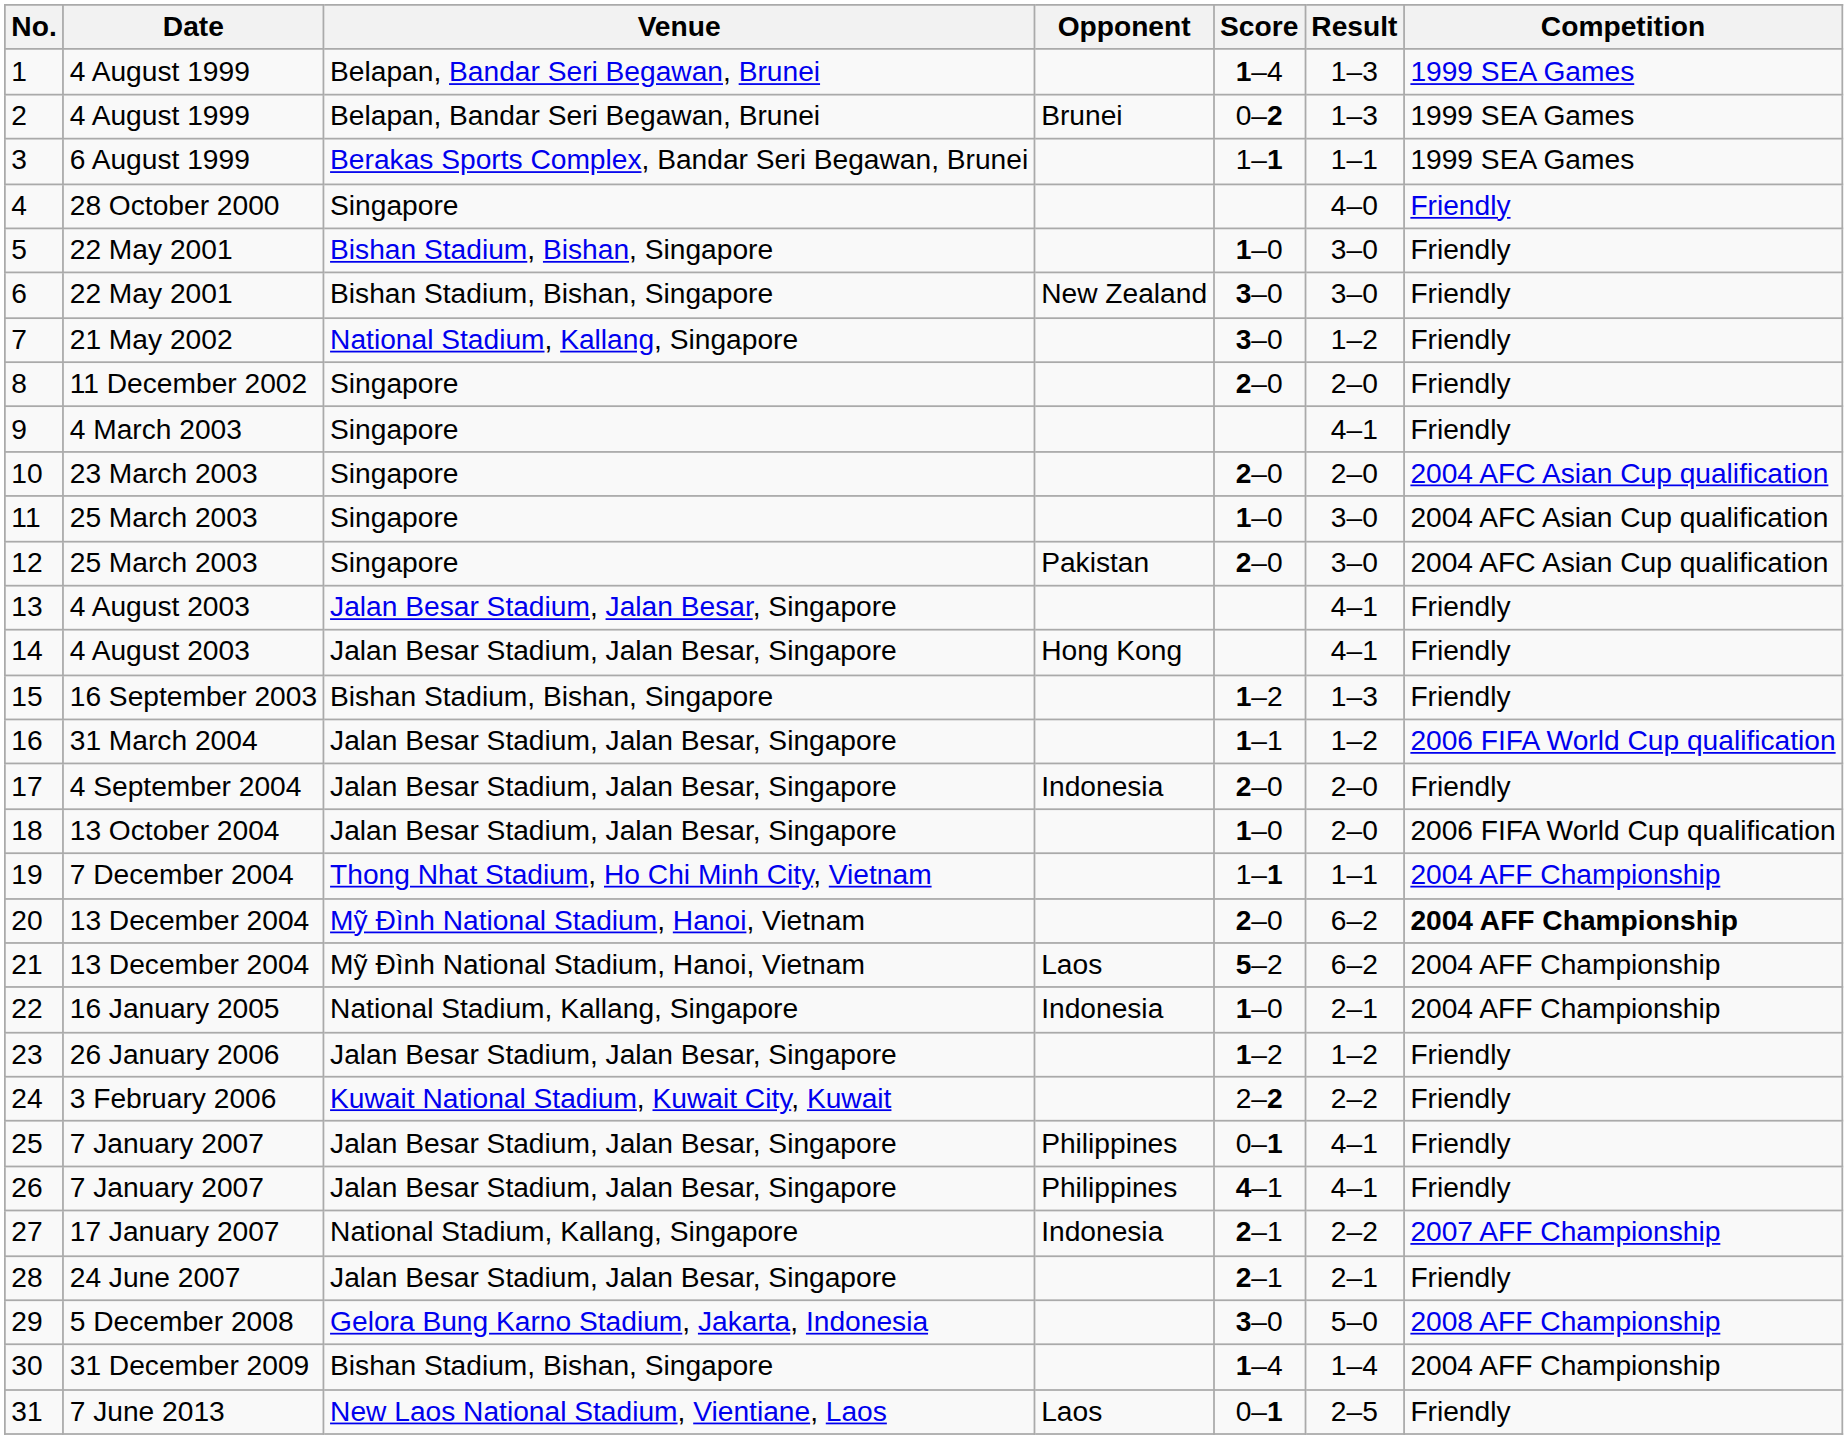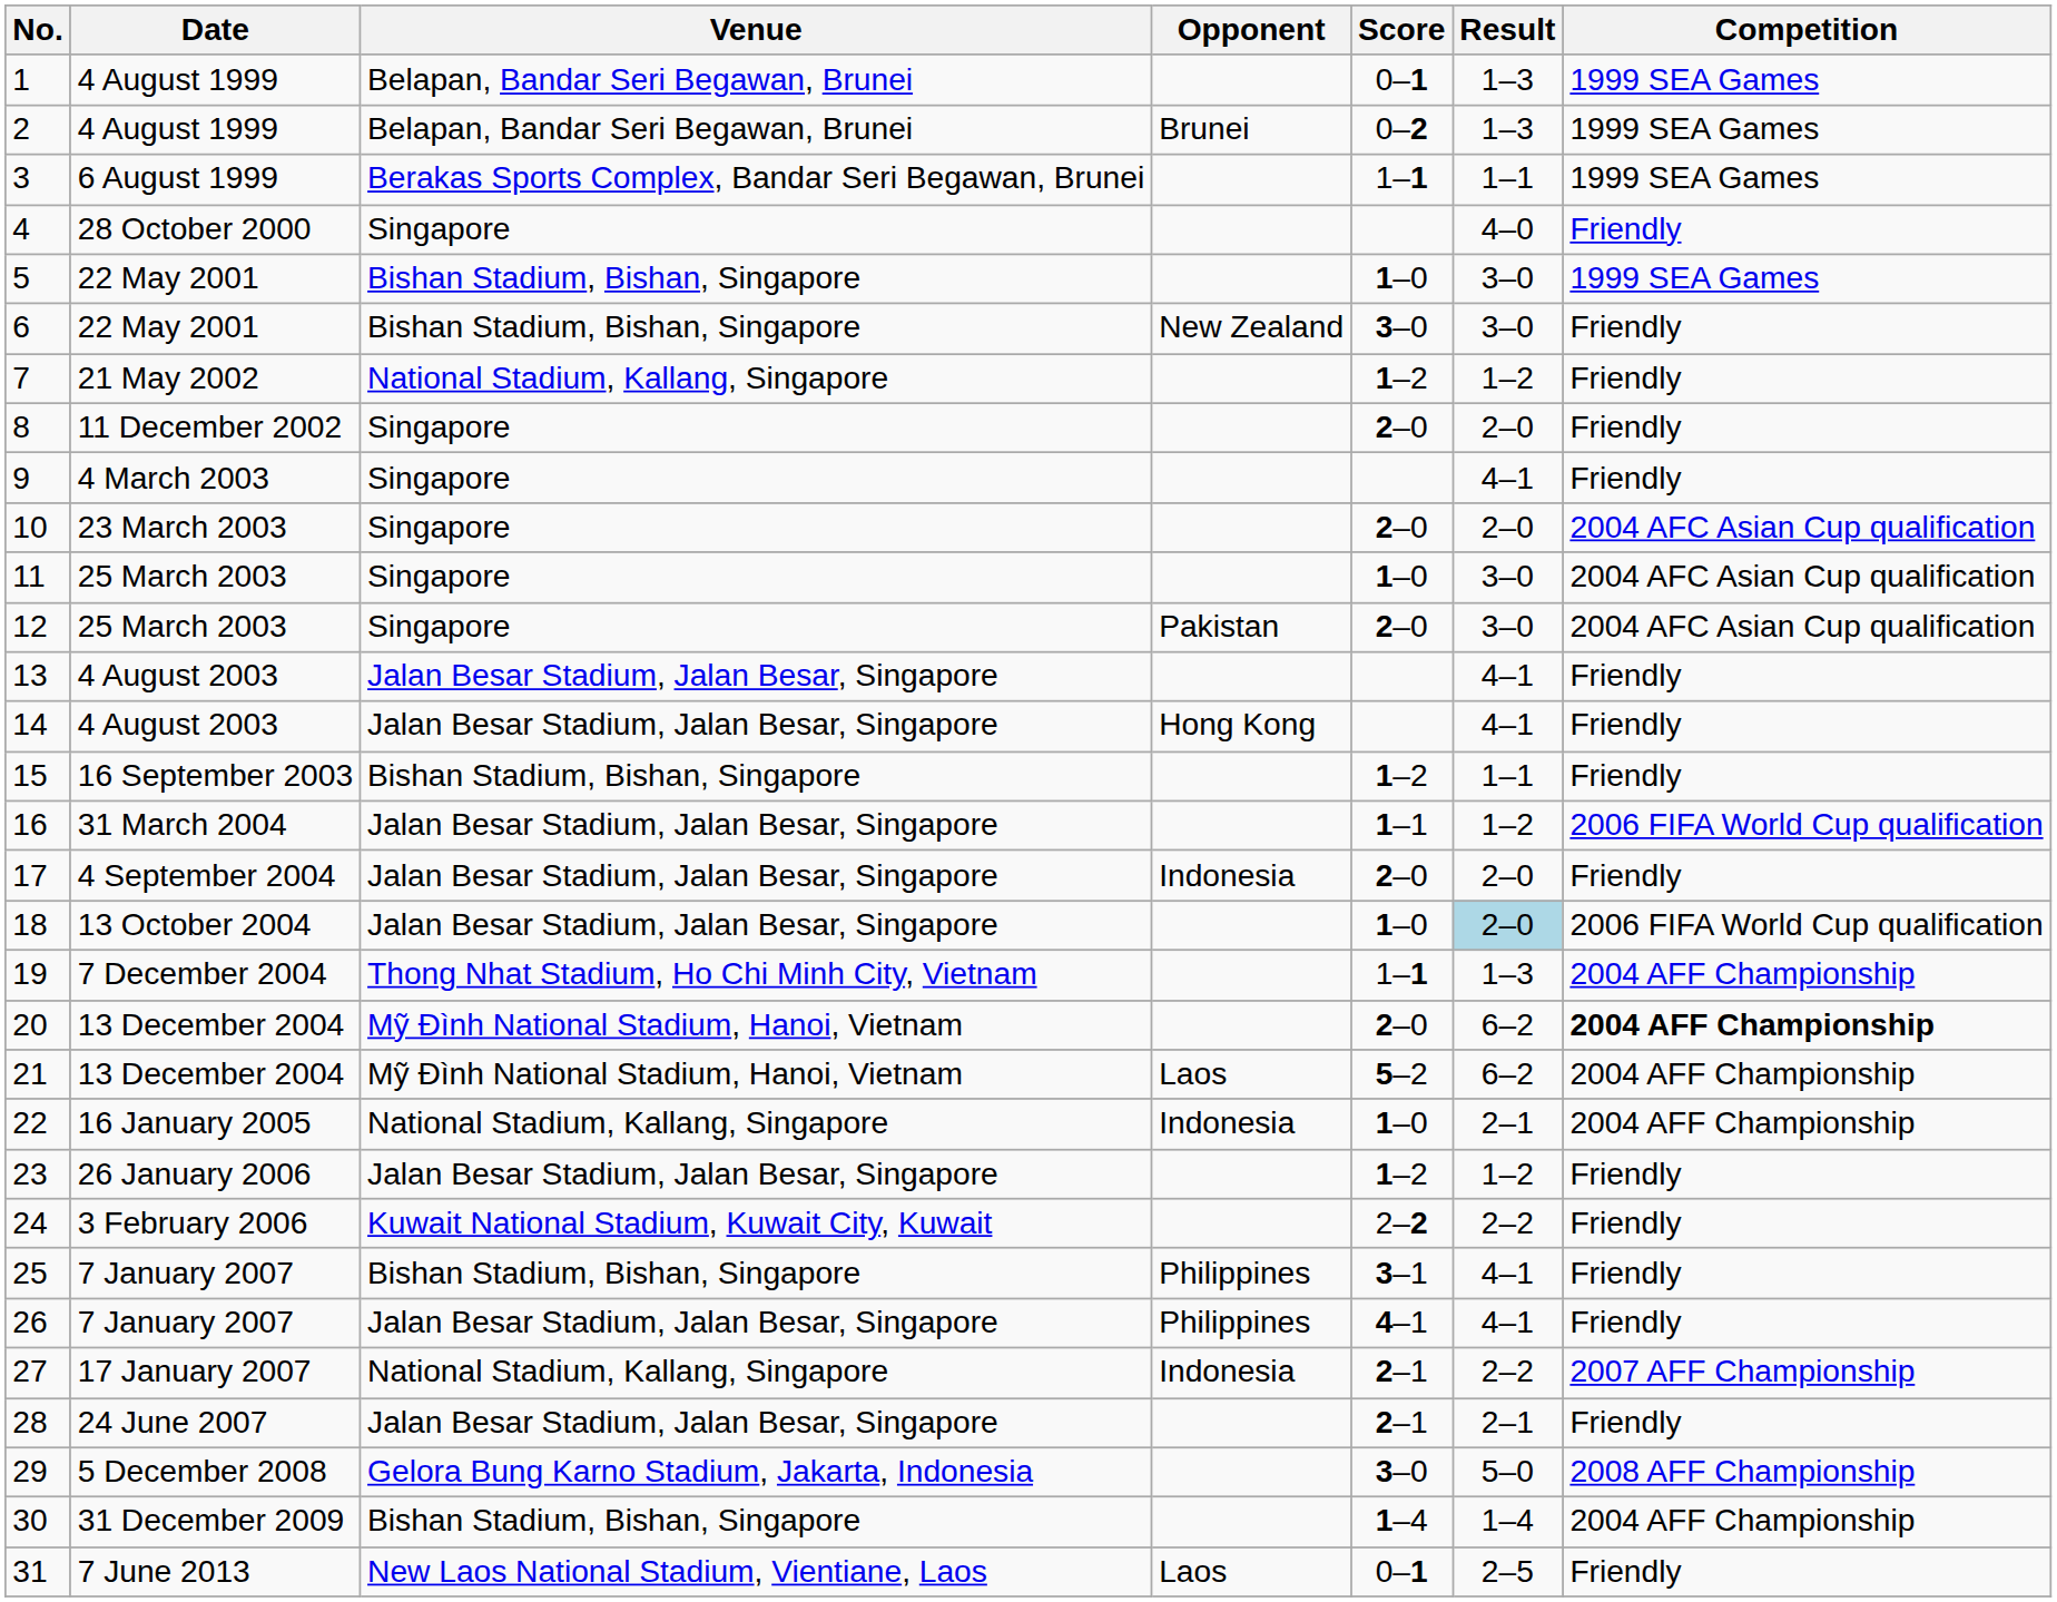 <table class="wikitable">
 <tr>
 <th>No.</th>
 <th>Date</th>
 <th>Venue</th>
 <th>Opponent</th>
 <th>Score</th>
 <th>Result</th>
 <th>Competition</th>
 </tr>
 <tr>
 <td>1</td>
 <td>4 August 1999</td>
 <td>Belapan, <a href='#'>Bandar Seri Begawan</a>, <a href='#'>Brunei</a></td>
 <td></td>
-<td align=center><strong>1</strong>–4</td>
+<td align=center>0–<strong>1</strong></td>
 <td align=center>1–3</td>
 <td><a href='#'>1999 SEA Games</a></td>
 </tr>
 <tr>
 <td>2</td>
 <td>4 August 1999</td>
 <td>Belapan, Bandar Seri Begawan, Brunei</td>
 <td> Brunei</td>
 <td align=center>0–<strong>2</strong></td>
 <td align=center>1–3</td>
 <td>1999 SEA Games</td>
 </tr>
 <tr>
 <td>3</td>
 <td>6 August 1999</td>
 <td><a href='#'>Berakas Sports Complex</a>, Bandar Seri Begawan, Brunei</td>
 <td></td>
 <td align=center>1–<strong>1</strong></td>
 <td align=center>1–1</td>
 <td>1999 SEA Games</td>
 </tr>
 <tr>
 <td>4</td>
 <td>28 October 2000</td>
 <td>Singapore</td>
 <td></td>
 <td></td>
 <td align=center>4–0</td>
 <td><a href='#'>Friendly</a></td>
 </tr>
 <tr>
 <td>5</td>
 <td>22 May 2001</td>
 <td><a href='#'>Bishan Stadium</a>, <a href='#'>Bishan</a>, Singapore</td>
 <td></td>
 <td align=center><strong>1</strong>–0</td>
 <td align=center>3–0</td>
-<td>Friendly</td>
+<td><a href='#'>1999 SEA Games</a></td>
 </tr>
 <tr>
 <td>6</td>
 <td>22 May 2001</td>
 <td>Bishan Stadium, Bishan, Singapore</td>
 <td> New Zealand</td>
 <td align=center><strong>3</strong>–0</td>
 <td align=center>3–0</td>
 <td>Friendly</td>
 </tr>
 <tr>
 <td>7</td>
 <td>21 May 2002</td>
 <td><a href='#'>National Stadium</a>, <a href='#'>Kallang</a>, Singapore</td>
 <td></td>
-<td align=center><strong>3</strong>–0</td>
+<td align=center><strong>1</strong>–2</td>
 <td align=center>1–2</td>
 <td>Friendly</td>
 </tr>
 <tr>
 <td>8</td>
 <td>11 December 2002</td>
 <td>Singapore</td>
 <td></td>
 <td align=center><strong>2</strong>–0</td>
 <td align=center>2–0</td>
 <td>Friendly</td>
 </tr>
 <tr>
 <td>9</td>
 <td>4 March 2003</td>
 <td>Singapore</td>
 <td></td>
 <td></td>
 <td align=center>4–1</td>
 <td>Friendly</td>
 </tr>
 <tr>
 <td>10</td>
 <td>23 March 2003</td>
 <td>Singapore</td>
 <td></td>
 <td align=center><strong>2</strong>–0</td>
 <td align=center>2–0</td>
 <td><a href='#'>2004 AFC Asian Cup qualification</a></td>
 </tr>
 <tr>
 <td>11</td>
 <td>25 March 2003</td>
 <td>Singapore</td>
 <td></td>
 <td align=center><strong>1</strong>–0</td>
 <td align=center>3–0</td>
 <td>2004 AFC Asian Cup qualification</td>
 </tr>
 <tr>
 <td>12</td>
 <td>25 March 2003</td>
 <td>Singapore</td>
 <td> Pakistan</td>
 <td align=center><strong>2</strong>–0</td>
 <td align=center>3–0</td>
 <td>2004 AFC Asian Cup qualification</td>
 </tr>
 <tr>
 <td>13</td>
 <td>4 August 2003</td>
 <td><a href='#'>Jalan Besar Stadium</a>, <a href='#'>Jalan Besar</a>, Singapore</td>
 <td></td>
 <td></td>
 <td align=center>4–1</td>
 <td>Friendly</td>
 </tr>
 <tr>
 <td>14</td>
 <td>4 August 2003</td>
 <td>Jalan Besar Stadium, Jalan Besar, Singapore</td>
 <td> Hong Kong</td>
 <td></td>
 <td align=center>4–1</td>
 <td>Friendly</td>
 </tr>
 <tr>
 <td>15</td>
 <td>16 September 2003</td>
 <td>Bishan Stadium, Bishan, Singapore</td>
 <td></td>
 <td align=center><strong>1</strong>–2</td>
-<td align=center>1–3</td>
+<td align=center>1–1</td>
 <td>Friendly</td>
 </tr>
 <tr>
 <td>16</td>
 <td>31 March 2004</td>
 <td>Jalan Besar Stadium, Jalan Besar, Singapore</td>
 <td></td>
 <td align=center><strong>1</strong>–1</td>
 <td align=center>1–2</td>
 <td><a href='#'>2006 FIFA World Cup qualification</a></td>
 </tr>
 <tr>
 <td>17</td>
 <td>4 September 2004</td>
 <td>Jalan Besar Stadium, Jalan Besar, Singapore</td>
 <td> Indonesia</td>
 <td align=center><strong>2</strong>–0</td>
 <td align=center>2–0</td>
 <td>Friendly</td>
 </tr>
 <tr>
 <td>18</td>
 <td>13 October 2004</td>
 <td>Jalan Besar Stadium, Jalan Besar, Singapore</td>
 <td></td>
 <td align=center><strong>1</strong>–0</td>
-<td align=center>2–0</td>
+<td align=center style="background: lightblue;">2–0</td>
 <td>2006 FIFA World Cup qualification</td>
 </tr>
 <tr>
 <td>19</td>
 <td>7 December 2004</td>
 <td><a href='#'>Thong Nhat Stadium</a>, <a href='#'>Ho Chi Minh City</a>, <a href='#'>Vietnam</a></td>
 <td></td>
 <td align=center>1–<strong>1</strong></td>
-<td align=center>1–1</td>
+<td align=center>1–3</td>
 <td><a href='#'>2004 AFF Championship</a></td>
 </tr>
 <tr>
 <td>20</td>
 <td>13 December 2004</td>
 <td><a href='#'>Mỹ Đình National Stadium</a>, <a href='#'>Hanoi</a>, Vietnam</td>
 <td></td>
 <td align=center><strong>2</strong>–0</td>
 <td align=center>6–2</td>
 <td><strong>2004 AFF Championship</strong></td>
 </tr>
 <tr>
 <td>21</td>
 <td>13 December 2004</td>
 <td>Mỹ Đình National Stadium, Hanoi, Vietnam</td>
 <td> Laos</td>
 <td align=center><strong>5</strong>–2</td>
 <td align=center>6–2</td>
 <td>2004 AFF Championship</td>
 </tr>
 <tr>
 <td>22</td>
 <td>16 January 2005</td>
 <td>National Stadium, Kallang, Singapore</td>
 <td> Indonesia</td>
 <td align=center><strong>1</strong>–0</td>
 <td align=center>2–1</td>
 <td>2004 AFF Championship</td>
 </tr>
 <tr>
 <td>23</td>
 <td>26 January 2006</td>
 <td>Jalan Besar Stadium, Jalan Besar, Singapore</td>
 <td></td>
 <td align=center><strong>1</strong>–2</td>
 <td align=center>1–2</td>
 <td>Friendly</td>
 </tr>
 <tr>
 <td>24</td>
 <td>3 February 2006</td>
 <td><a href='#'>Kuwait National Stadium</a>, <a href='#'>Kuwait City</a>, <a href='#'>Kuwait</a></td>
 <td></td>
 <td align=center>2–<strong>2</strong></td>
 <td align=center>2–2</td>
 <td>Friendly</td>
 </tr>
 <tr>
 <td>25</td>
 <td>7 January 2007</td>
-<td>Jalan Besar Stadium, Jalan Besar, Singapore</td>
+<td>Bishan Stadium, Bishan, Singapore</td>
 <td> Philippines</td>
-<td align=center>0–<strong>1</strong></td>
+<td align=center><strong>3</strong>–1</td>
 <td align=center>4–1</td>
 <td>Friendly</td>
 </tr>
 <tr>
 <td>26</td>
 <td>7 January 2007</td>
 <td>Jalan Besar Stadium, Jalan Besar, Singapore</td>
 <td> Philippines</td>
 <td align=center><strong>4</strong>–1</td>
 <td align=center>4–1</td>
 <td>Friendly</td>
 </tr>
 <tr>
 <td>27</td>
 <td>17 January 2007</td>
 <td>National Stadium, Kallang, Singapore</td>
 <td> Indonesia</td>
 <td align=center><strong>2</strong>–1</td>
 <td align=center>2–2</td>
 <td><a href='#'>2007 AFF Championship</a></td>
 </tr>
 <tr>
 <td>28</td>
 <td>24 June 2007</td>
 <td>Jalan Besar Stadium, Jalan Besar, Singapore</td>
 <td></td>
 <td align=center><strong>2</strong>–1</td>
 <td align=center>2–1</td>
 <td>Friendly</td>
 </tr>
 <tr>
 <td>29</td>
 <td>5 December 2008</td>
 <td><a href='#'>Gelora Bung Karno Stadium</a>, <a href='#'>Jakarta</a>, <a href='#'>Indonesia</a></td>
 <td></td>
 <td align=center><strong>3</strong>–0</td>
 <td align=center>5–0</td>
 <td><a href='#'>2008 AFF Championship</a></td>
 </tr>
 <tr>
 <td>30</td>
 <td>31 December 2009</td>
 <td>Bishan Stadium, Bishan, Singapore</td>
 <td></td>
 <td align=center><strong>1</strong>–4</td>
 <td align=center>1–4</td>
 <td>2004 AFF Championship</td>
 </tr>
 <tr>
 <td>31</td>
 <td>7 June 2013</td>
 <td><a href='#'>New Laos National Stadium</a>, <a href='#'>Vientiane</a>, <a href='#'>Laos</a></td>
 <td> Laos</td>
 <td align=center>0–<strong>1</strong></td>
 <td align=center>2–5</td>
 <td>Friendly</td>
 </tr>
 </table>
